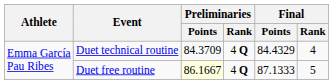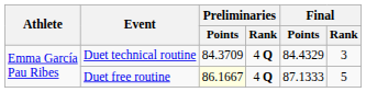 <table class="wikitable" style="font-size:90%">
 <tr>
 <th rowspan="2">Athlete</th>
 <th rowspan="2">Event</th>
 <th colspan="2">Preliminaries</th>
 <th colspan="2">Final</th>
 </tr>
 <tr style="font-size:95%">
 <th>Points</th>
 <th>Rank</th>
 <th>Points</th>
 <th>Rank</th>
 </tr>
 <tr align="center">
 <td align="left" rowspan=2><a href='#'>Emma García</a><br><a href='#'>Pau Ribes</a></td>
 <td align="left"><a href='#'>Duet technical routine</a></td>
 <td>84.3709</td>
 <td>4 <strong>Q</strong></td>
 <td>84.4329</td>
-<td>4</td>
+<td>3</td>
 </tr>
 <tr align="center">
 <td align="left"><a href='#'>Duet free routine</a></td>
 <td style="background: lightyellow;">86.1667</td>
 <td>4 <strong>Q</strong></td>
 <td>87.1333</td>
 <td>5</td>
 </tr>
 </table>
